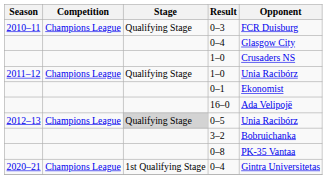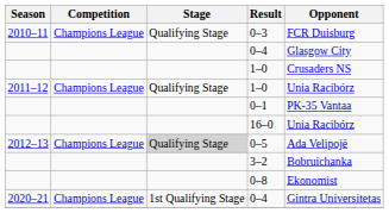 <table class="wikitable">
 <tr>
 <th>Season</th>
 <th>Competition</th>
 <th>Stage</th>
 <th>Result</th>
 <th>Opponent</th>
 </tr>
 <tr>
 <td><a href='#'>2010–11</a></td>
 <td><a href='#'>Champions League</a></td>
 <td>Qualifying Stage</td>
 <td>0–3</td>
 <td> <a href='#'>FCR Duisburg</a></td>
 </tr>
 <tr>
 <td></td>
 <td></td>
 <td></td>
 <td>0–4</td>
 <td> <a href='#'>Glasgow City</a></td>
 </tr>
 <tr>
 <td></td>
 <td></td>
 <td></td>
 <td>1–0</td>
 <td> <a href='#'>Crusaders NS</a></td>
 </tr>
 <tr>
 <td><a href='#'>2011–12</a></td>
 <td><a href='#'>Champions League</a></td>
 <td>Qualifying Stage</td>
 <td>1–0</td>
 <td> <a href='#'>Unia Racibórz</a></td>
 </tr>
 <tr>
 <td></td>
 <td></td>
 <td></td>
 <td>0–1</td>
-<td> <a href='#'>Ekonomist</a></td>
+<td> <a href='#'>PK-35 Vantaa</a></td>
 </tr>
 <tr>
 <td></td>
 <td></td>
 <td></td>
 <td>16–0</td>
-<td> <a href='#'>Ada Velipojë</a></td>
+<td> <a href='#'>Unia Racibórz</a></td>
 </tr>
 <tr>
 <td><a href='#'>2012–13</a></td>
 <td><a href='#'>Champions League</a></td>
 <td style="background: lightgrey;">Qualifying Stage</td>
 <td>0–5</td>
-<td> <a href='#'>Unia Racibórz</a></td>
+<td> <a href='#'>Ada Velipojë</a></td>
 </tr>
 <tr>
 <td></td>
 <td></td>
 <td></td>
 <td>3–2</td>
 <td> <a href='#'>Bobruichanka</a></td>
 </tr>
 <tr>
 <td></td>
 <td></td>
 <td></td>
 <td>0–8</td>
-<td> <a href='#'>PK-35 Vantaa</a></td>
+<td> <a href='#'>Ekonomist</a></td>
 </tr>
 <tr>
 <td><a href='#'>2020–21</a></td>
 <td><a href='#'>Champions League</a></td>
 <td>1st Qualifying Stage</td>
 <td>0–4</td>
 <td> <a href='#'>Gintra Universitetas</a></td>
 </tr>
 <tr>
 </tr>
 </table>
